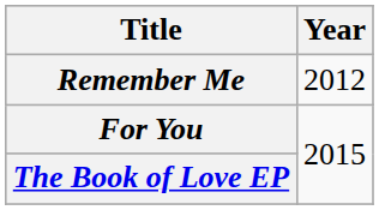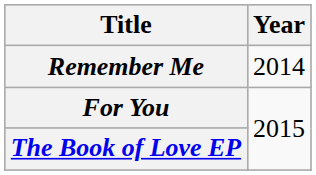 <table class="wikitable plainrowheaders" style="text-align:center;">
 <tr>
 <th scope="col">Title</th>
 <th>Year</th>
 </tr>
 <tr>
 <th scope="row"><em>Remember Me</em></th>
-<td>2012</td>
+<td>2014</td>
 </tr>
 <tr>
 <th scope="row"><em>For You</em></th>
 <td rowspan="2">2015</td>
 </tr>
 <tr>
 <th scope="row"><em><a href='#'>The Book of Love EP</a></em></th>
 </tr>
 </table>
